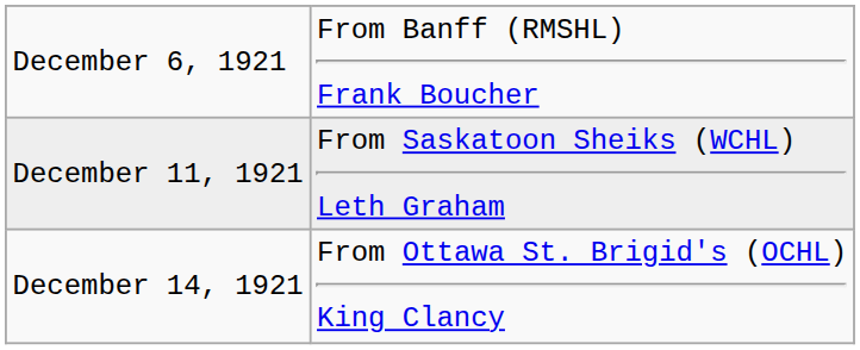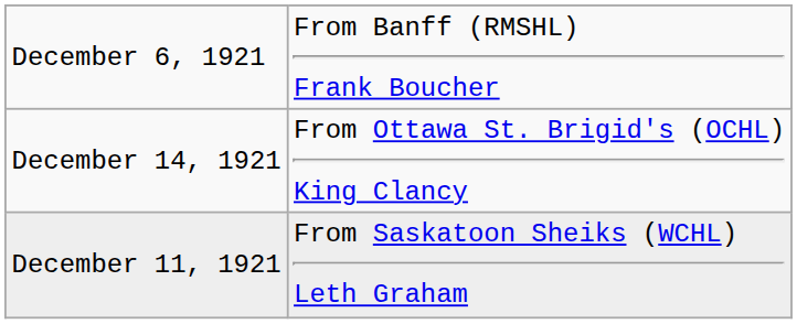 <table class="wikitable">
 <tr>
 <td>December 6, 1921</td>
 <td valign="top">From Banff (RMSHL)<hr><a href='#'>Frank Boucher</a></td>
 </tr>
+<tr>
+<td>December 14, 1921</td>
+<td valign="top">From <a href='#'>Ottawa St. Brigid's</a> (<a href='#'>OCHL</a>)<hr><a href='#'>King Clancy</a></td>
+</tr>
 <tr style="background:#eee;">
 <td>December 11, 1921</td>
 <td valign="top">From <a href='#'>Saskatoon Sheiks</a> (<a href='#'>WCHL</a>)<hr><a href='#'>Leth Graham</a></td>
 </tr>
-<tr>
-<td>December 14, 1921</td>
-<td valign="top">From <a href='#'>Ottawa St. Brigid's</a> (<a href='#'>OCHL</a>)<hr><a href='#'>King Clancy</a></td>
-</tr>
 </table>
